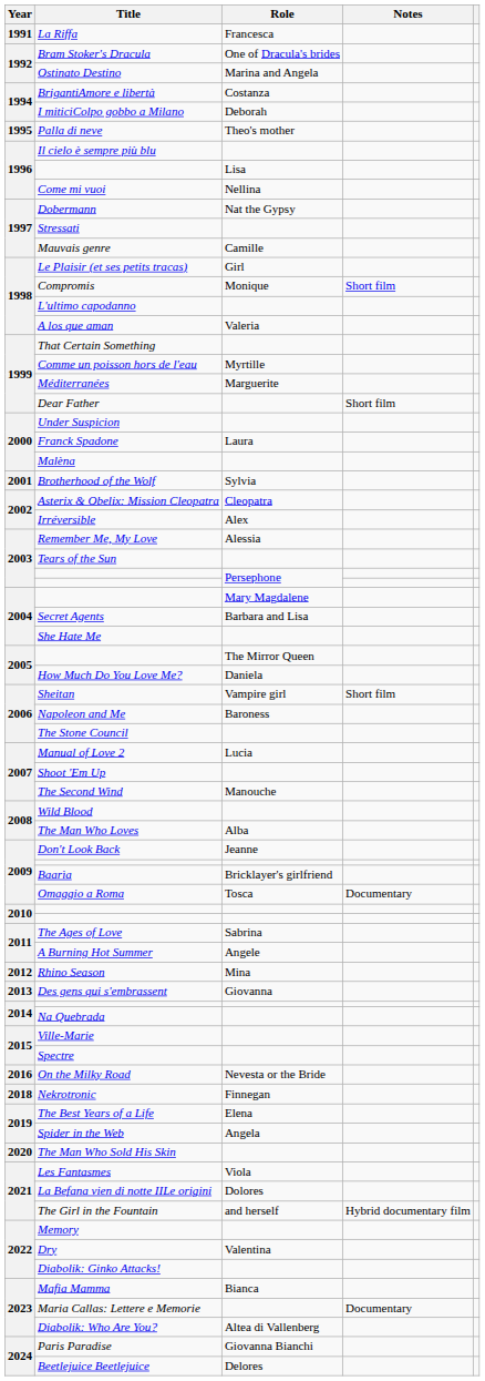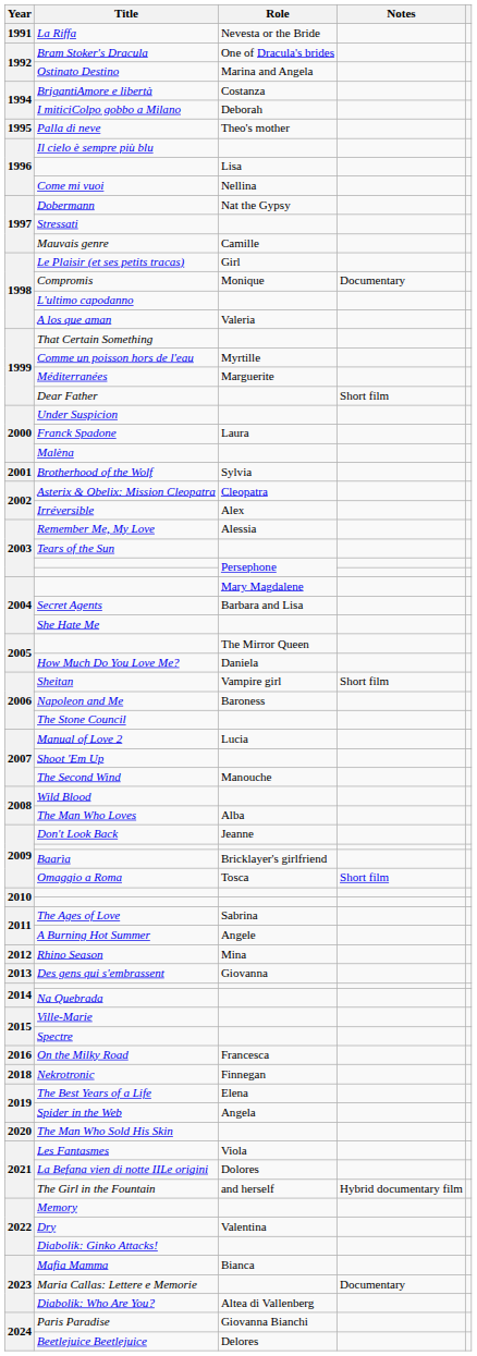 <table class="wikitable plainrowheaders sortable">
 <tr>
 <th scope="col">Year</th>
 <th scope="col">Title</th>
 <th scope="col">Role</th>
 <th scope="col" class="unsortable">Notes</th>
 <th scope="col" class="unsortable"></th>
 </tr>
 <tr>
 <th scope="row">1991</th>
 <td><em><a href='#'>La Riffa</a></em></td>
-<td>Francesca</td>
+<td>Nevesta or the Bride</td>
 <td></td>
 <td style="text-align:center;"></td>
 </tr>
 <tr>
 <th scope="row" rowspan=2>1992</th>
 <td><em><a href='#'>Bram Stoker's Dracula</a></em></td>
 <td>One of <a href='#'>Dracula's brides</a></td>
 <td></td>
 <td style="text-align:center;"></td>
 </tr>
 <tr>
 <td><em><a href='#'>Ostinato Destino</a></em></td>
 <td>Marina and Angela</td>
 <td></td>
 <td style="text-align:center;"></td>
 </tr>
 <tr>
 <th scope="row" rowspan=2>1994</th>
 <td><em><a href='#'>BrigantiAmore e libertà</a></em></td>
 <td>Costanza</td>
 <td></td>
 <td style="text-align:center;"></td>
 </tr>
 <tr>
 <td><em><a href='#'>I miticiColpo gobbo a Milano</a></em></td>
 <td>Deborah</td>
 <td></td>
 <td style="text-align:center;"></td>
 </tr>
 <tr>
 <th scope="row">1995</th>
 <td><em><a href='#'>Palla di neve</a></em></td>
 <td>Theo's mother</td>
 <td></td>
 <td style="text-align:center;"></td>
 </tr>
 <tr>
 <th scope="row" rowspan=3>1996</th>
 <td><em><a href='#'>Il cielo è sempre più blu</a></em></td>
 <td></td>
 <td></td>
 <td style="text-align:center;"></td>
 </tr>
 <tr>
 <td><em></em></td>
 <td>Lisa</td>
 <td></td>
 <td style="text-align:center;"></td>
 </tr>
 <tr>
 <td><em><a href='#'>Come mi vuoi</a></em></td>
 <td>Nellina</td>
 <td></td>
 <td style="text-align:center;"></td>
 </tr>
 <tr>
 <th scope="row" rowspan=3>1997</th>
 <td><em><a href='#'>Dobermann</a></em></td>
 <td>Nat the Gypsy</td>
 <td></td>
 <td style="text-align:center;"></td>
 </tr>
 <tr>
 <td><em><a href='#'>Stressati</a></em></td>
 <td></td>
 <td></td>
 <td style="text-align:center;"></td>
 </tr>
 <tr>
 <td><em>Mauvais genre</em></td>
 <td>Camille</td>
 <td></td>
 <td style="text-align:center;"></td>
 </tr>
 <tr>
 <th scope="row" rowspan=4>1998</th>
 <td><em><a href='#'>Le Plaisir (et ses petits tracas)</a></em></td>
 <td>Girl</td>
 <td></td>
 <td style="text-align:center;"></td>
 </tr>
 <tr>
 <td><em>Compromis</em></td>
 <td>Monique</td>
-<td><a href='#'>Short film</a></td>
+<td>Documentary</td>
 <td style="text-align:center;"></td>
 </tr>
 <tr>
 <td><em><a href='#'>L'ultimo capodanno</a></em></td>
 <td></td>
 <td></td>
 <td style="text-align:center;"></td>
 </tr>
 <tr>
 <td><em><a href='#'>A los que aman</a></em></td>
 <td>Valeria</td>
 <td></td>
 <td style="text-align:center;"></td>
 </tr>
 <tr>
 <th scope="row" rowspan=4>1999</th>
 <td><em>That Certain Something</em></td>
 <td></td>
 <td></td>
 <td style="text-align:center;"></td>
 </tr>
 <tr>
 <td><em><a href='#'>Comme un poisson hors de l'eau</a></em></td>
 <td>Myrtille</td>
 <td></td>
 <td style="text-align:center;"></td>
 </tr>
 <tr>
 <td><em><a href='#'>Méditerranées</a></em></td>
 <td>Marguerite</td>
 <td></td>
 <td style="text-align:center;"></td>
 </tr>
 <tr>
 <td><em>Dear Father</em></td>
 <td></td>
 <td>Short film</td>
 <td style="text-align:center;"></td>
 </tr>
 <tr>
 <th scope="row" rowspan=3>2000</th>
 <td><em><a href='#'>Under Suspicion</a></em></td>
 <td></td>
 <td></td>
 <td style="text-align:center;"></td>
 </tr>
 <tr>
 <td><em><a href='#'>Franck Spadone</a></em></td>
 <td>Laura</td>
 <td></td>
 <td style="text-align:center;"></td>
 </tr>
 <tr>
 <td><em><a href='#'>Malèna</a></em></td>
 <td></td>
 <td></td>
 <td style="text-align:center;"></td>
 </tr>
 <tr>
 <th scope="row">2001</th>
 <td><em><a href='#'>Brotherhood of the Wolf</a></em></td>
 <td>Sylvia</td>
 <td></td>
 <td style="text-align:center;"></td>
 </tr>
 <tr>
 <th scope="row" rowspan=2>2002</th>
 <td><em><a href='#'>Asterix & Obelix: Mission Cleopatra</a></em></td>
 <td><a href='#'>Cleopatra</a></td>
 <td></td>
 <td style="text-align:center;"></td>
 </tr>
 <tr>
 <td><em><a href='#'>Irréversible</a></em></td>
 <td>Alex</td>
 <td></td>
 <td style="text-align:center;"></td>
 </tr>
 <tr>
 <th scope="row" rowspan=4>2003</th>
 <td><em><a href='#'>Remember Me, My Love</a></em></td>
 <td>Alessia</td>
 <td></td>
 <td style="text-align:center;"></td>
 </tr>
 <tr>
 <td><em><a href='#'>Tears of the Sun</a></em></td>
 <td></td>
 <td></td>
 <td style="text-align:center;"></td>
 </tr>
 <tr>
 <td><em></em></td>
 <td rowspan="2"><a href='#'>Persephone</a></td>
 <td></td>
 <td style="text-align:center;"></td>
 </tr>
 <tr>
 <td><em></em></td>
 <td></td>
 <td style="text-align:center;"></td>
 </tr>
 <tr>
 <th scope="row" rowspan=3>2004</th>
 <td><em></em></td>
 <td><a href='#'>Mary Magdalene</a></td>
 <td></td>
 <td style="text-align:center;"></td>
 </tr>
 <tr>
 <td><em><a href='#'>Secret Agents</a></em></td>
 <td>Barbara and Lisa</td>
 <td></td>
 <td style="text-align:center;"></td>
 </tr>
 <tr>
 <td><em><a href='#'>She Hate Me</a></em></td>
 <td></td>
 <td></td>
 <td style="text-align:center;"></td>
 </tr>
 <tr>
 <th scope="row" rowspan=2>2005</th>
 <td><em></em></td>
 <td>The Mirror Queen</td>
 <td></td>
 <td style="text-align:center;"></td>
 </tr>
 <tr>
 <td><em><a href='#'>How Much Do You Love Me?</a></em></td>
 <td>Daniela</td>
 <td></td>
 <td style="text-align:center;"></td>
 </tr>
 <tr>
 <th scope="row" rowspan=3>2006</th>
 <td><em><a href='#'>Sheitan</a></em></td>
 <td>Vampire girl</td>
 <td>Short film</td>
 <td style="text-align:center;"></td>
 </tr>
 <tr>
 <td><em><a href='#'>Napoleon and Me</a></em></td>
 <td>Baroness </td>
 <td></td>
 <td style="text-align:center;"></td>
 </tr>
 <tr>
 <td><em><a href='#'>The Stone Council</a></em></td>
 <td></td>
 <td></td>
 <td style="text-align:center;"></td>
 </tr>
 <tr>
 <th scope="row" rowspan=3>2007</th>
 <td><em><a href='#'>Manual of Love 2</a></em></td>
 <td>Lucia</td>
 <td></td>
 <td style="text-align:center;"></td>
 </tr>
 <tr>
 <td><em><a href='#'>Shoot 'Em Up</a></em></td>
 <td></td>
 <td></td>
 <td style="text-align:center;"></td>
 </tr>
 <tr>
 <td><em><a href='#'>The Second Wind</a></em></td>
 <td>Manouche</td>
 <td></td>
 <td style="text-align:center;"></td>
 </tr>
 <tr>
 <th scope="row" rowspan=2>2008</th>
 <td><em><a href='#'>Wild Blood</a></em></td>
 <td></td>
 <td></td>
 <td style="text-align:center;"></td>
 </tr>
 <tr>
 <td><em><a href='#'>The Man Who Loves</a></em></td>
 <td>Alba</td>
 <td></td>
 <td style="text-align:center;"></td>
 </tr>
 <tr>
 <th scope="row" rowspan=4>2009</th>
 <td><em><a href='#'>Don't Look Back</a></em></td>
 <td>Jeanne</td>
 <td></td>
 <td style="text-align:center;"></td>
 </tr>
 <tr>
 <td><em></em></td>
 <td></td>
 <td></td>
 <td style="text-align:center;"></td>
 </tr>
 <tr>
 <td><em><a href='#'>Baarìa</a></em></td>
 <td>Bricklayer's girlfriend</td>
 <td></td>
 <td style="text-align:center;"></td>
 </tr>
 <tr>
 <td><em><a href='#'>Omaggio a Roma</a></em></td>
 <td>Tosca</td>
-<td>Documentary</td>
+<td><a href='#'>Short film</a></td>
 <td style="text-align:center;"></td>
 </tr>
 <tr>
 <th scope="row" rowspan=2>2010</th>
 <td><em></em></td>
 <td></td>
 <td></td>
 <td style="text-align:center;"></td>
 </tr>
 <tr>
 <td><em></em></td>
 <td></td>
 <td></td>
 <td style="text-align:center;"></td>
 </tr>
 <tr>
 <th scope="row"rowspan=2>2011</th>
 <td><em><a href='#'>The Ages of Love</a></em></td>
 <td>Sabrina</td>
 <td></td>
 <td style="text-align:center;"></td>
 </tr>
 <tr>
 <td><em><a href='#'>A Burning Hot Summer</a></em></td>
 <td>Angele</td>
 <td></td>
 <td style="text-align:center;"></td>
 </tr>
 <tr>
 <th scope="row">2012</th>
 <td><em><a href='#'>Rhino Season</a></em></td>
 <td>Mina</td>
 <td></td>
 <td style="text-align:center;"></td>
 </tr>
 <tr>
 <th scope="row">2013</th>
 <td><em><a href='#'>Des gens qui s'embrassent</a></em></td>
 <td>Giovanna</td>
 <td></td>
 <td style="text-align:center;"></td>
 </tr>
 <tr>
 <th scope="row" rowspan=2>2014</th>
 <td><em></em></td>
 <td></td>
 <td></td>
 <td style="text-align:center;"></td>
 </tr>
 <tr>
 <td><a href='#'><em>Na Quebrada</em></a></td>
 <td></td>
 <td></td>
 <td style="text-align:center;"></td>
 </tr>
 <tr>
 <th scope="row" rowspan=2>2015</th>
 <td><em><a href='#'>Ville-Marie</a></em></td>
 <td></td>
 <td></td>
 <td style="text-align:center;"></td>
 </tr>
 <tr>
 <td><em><a href='#'>Spectre</a></em></td>
 <td></td>
 <td></td>
 <td style="text-align:center;"></td>
 </tr>
 <tr>
 <th scope="row">2016</th>
 <td><em><a href='#'>On the Milky Road</a></em></td>
-<td>Nevesta or the Bride</td>
+<td>Francesca</td>
 <td></td>
 <td style="text-align:center;"></td>
 </tr>
 <tr>
 <th scope="row">2018</th>
 <td><em><a href='#'>Nekrotronic</a></em></td>
 <td>Finnegan</td>
 <td></td>
 <td style="text-align:center;"></td>
 </tr>
 <tr>
 <th scope="row" rowspan=2>2019</th>
 <td><em><a href='#'>The Best Years of a Life</a></em></td>
 <td>Elena</td>
 <td></td>
 <td style="text-align:center;"></td>
 </tr>
 <tr>
 <td><em><a href='#'>Spider in the Web</a></em></td>
 <td>Angela</td>
 <td></td>
 <td style="text-align:center;"></td>
 </tr>
 <tr>
 <th scope="row">2020</th>
 <td><em><a href='#'>The Man Who Sold His Skin</a></em></td>
 <td></td>
 <td></td>
 <td style="text-align:center;"></td>
 </tr>
 <tr>
 <th scope="row" rowspan=3>2021</th>
 <td><em><a href='#'>Les Fantasmes</a></em></td>
 <td>Viola</td>
 <td></td>
 <td style="text-align:center;"></td>
 </tr>
 <tr>
 <td><em><a href='#'>La Befana vien di notte IILe origini</a></em></td>
 <td>Dolores</td>
 <td></td>
 <td style="text-align:center;"></td>
 </tr>
 <tr>
 <td><em>The Girl in the Fountain</em></td>
 <td> and herself</td>
 <td>Hybrid documentary film</td>
 <td style="text-align:center;"></td>
 </tr>
 <tr>
 <th scope="row" rowspan=3>2022</th>
 <td><em><a href='#'>Memory</a></em></td>
 <td></td>
 <td></td>
 <td style="text-align:center;"></td>
 </tr>
 <tr>
 <td><em><a href='#'>Dry</a></em></td>
 <td>Valentina</td>
 <td></td>
 <td style="text-align:center;"></td>
 </tr>
 <tr>
 <td><em><a href='#'>Diabolik: Ginko Attacks!</a></em></td>
 <td></td>
 <td></td>
 <td style="text-align:center;"></td>
 </tr>
 <tr>
 <th scope="row" rowspan=3>2023</th>
 <td><em><a href='#'>Mafia Mamma</a></em></td>
 <td>Bianca</td>
 <td></td>
 <td style="text-align:center;"></td>
 </tr>
 <tr>
 <td><em>Maria Callas: Lettere e Memorie</em></td>
 <td></td>
 <td>Documentary</td>
 <td style="text-align:center;"></td>
 </tr>
 <tr>
 <td><em><a href='#'>Diabolik: Who Are You?</a></em></td>
 <td>Altea di Vallenberg</td>
 <td></td>
 <td style="text-align:center;"></td>
 </tr>
 <tr>
 <th scope="row" rowspan=2>2024</th>
 <td><em>Paris Paradise</em></td>
 <td>Giovanna Bianchi</td>
 <td></td>
 <td style="text-align:center;"></td>
 </tr>
 <tr>
 <td><em><a href='#'>Beetlejuice Beetlejuice</a></em></td>
 <td>Delores</td>
 <td></td>
 <td style="text-align:center;"></td>
 </tr>
 </table>
